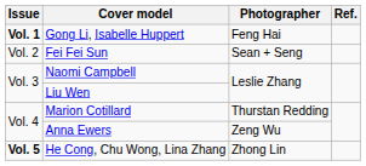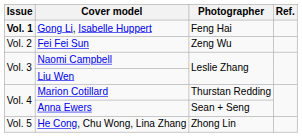 <table class="wikitable">
 <tr>
 <th>Issue</th>
 <th>Cover model</th>
 <th>Photographer</th>
 <th>Ref.</th>
 </tr>
 <tr>
 <td><strong>Vol. 1</strong></td>
 <td><a href='#'>Gong Li</a>, <a href='#'>Isabelle Huppert</a></td>
 <td>Feng Hai</td>
 <td></td>
 </tr>
 <tr>
 <td>Vol. 2</td>
 <td><a href='#'>Fei Fei Sun</a></td>
-<td>Sean + Seng</td>
+<td>Zeng Wu</td>
 <td></td>
 </tr>
 <tr>
 <td rowspan="2">Vol. 3</td>
 <td><a href='#'>Naomi Campbell</a></td>
 <td rowspan="2">Leslie Zhang</td>
 <td rowspan="2"></td>
 </tr>
 <tr>
 <td><a href='#'>Liu Wen</a></td>
 </tr>
 <tr>
 <td rowspan="2">Vol. 4</td>
 <td><a href='#'>Marion Cotillard</a></td>
 <td>Thurstan Redding</td>
 <td rowspan="2"></td>
 </tr>
 <tr>
 <td><a href='#'>Anna Ewers</a></td>
-<td>Zeng Wu</td>
+<td>Sean + Seng</td>
 </tr>
 <tr>
-<td><strong>Vol. 5</strong></td>
+<td>Vol. 5</td>
 <td><a href='#'>He Cong</a>, Chu Wong, Lina Zhang</td>
 <td>Zhong Lin</td>
 <td></td>
 </tr>
 </table>
